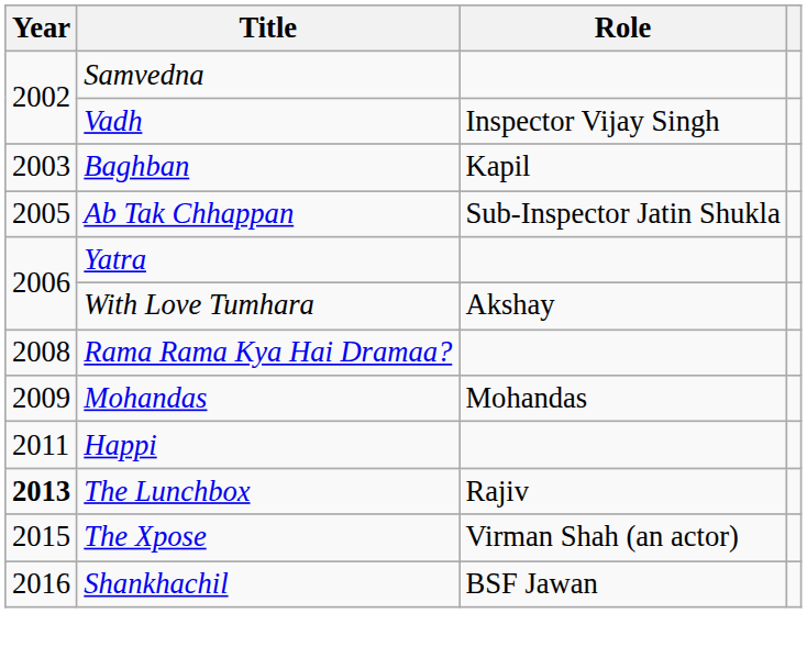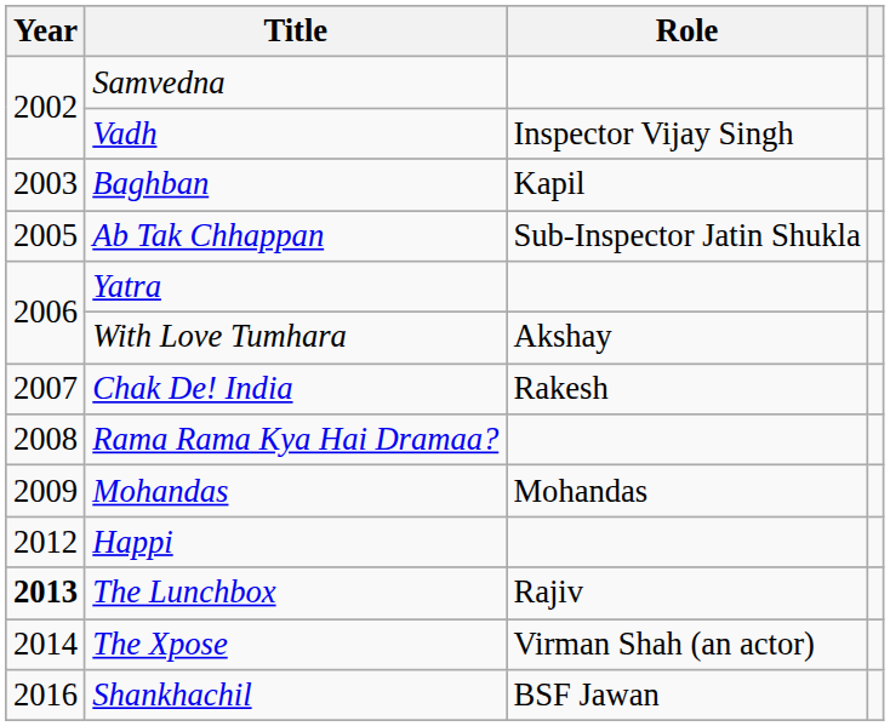 <table class="wikitable sortable">
 <tr>
 <th>Year</th>
 <th>Title</th>
 <th>Role</th>
 <th></th>
 </tr>
 <tr>
 <td rowspan="2">2002</td>
 <td><em>Samvedna</em></td>
 <td></td>
 <td></td>
 </tr>
 <tr>
 <td><em><a href='#'>Vadh</a></em></td>
 <td>Inspector Vijay Singh</td>
 <td></td>
 </tr>
 <tr>
 <td>2003</td>
 <td><em><a href='#'>Baghban</a></em></td>
 <td>Kapil</td>
 <td></td>
 </tr>
 <tr>
 <td>2005</td>
 <td><em><a href='#'>Ab Tak Chhappan</a></em></td>
 <td>Sub-Inspector Jatin Shukla</td>
 <td></td>
 </tr>
 <tr>
 <td rowspan="2">2006</td>
 <td><em><a href='#'>Yatra</a></em></td>
 <td></td>
 <td></td>
 </tr>
 <tr>
 <td><em>With Love Tumhara</em></td>
 <td>Akshay</td>
 <td></td>
 </tr>
 <tr>
+<td>2007</td>
+<td><em><a href='#'>Chak De! India</a></em></td>
+<td>Rakesh</td>
+<td></td>
+</tr>
+<tr>
 <td>2008</td>
 <td><em><a href='#'>Rama Rama Kya Hai Dramaa?</a></em></td>
 <td></td>
 <td></td>
 </tr>
 <tr>
 <td>2009</td>
 <td><em><a href='#'>Mohandas</a></em></td>
 <td>Mohandas</td>
 <td></td>
 </tr>
 <tr>
-<td>2011</td>
+<td>2012</td>
 <td><em><a href='#'>Happi</a></em></td>
 <td></td>
 <td></td>
 </tr>
 <tr>
 <td><strong>2013</strong></td>
 <td><em><a href='#'>The Lunchbox</a></em></td>
 <td>Rajiv</td>
 <td></td>
 </tr>
 <tr>
-<td>2015</td>
+<td>2014</td>
 <td><em><a href='#'>The Xpose</a></em></td>
 <td>Virman Shah (an actor)</td>
 <td></td>
 </tr>
 <tr>
 <td>2016</td>
 <td><em><a href='#'>Shankhachil</a></em></td>
 <td>BSF Jawan</td>
 <td></td>
 </tr>
 </table>
